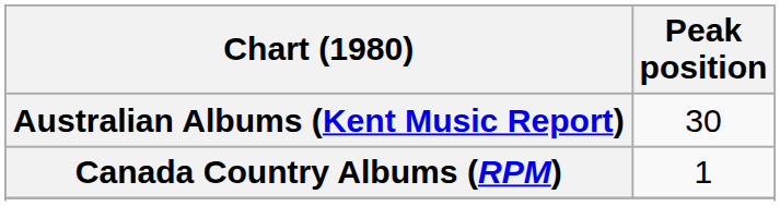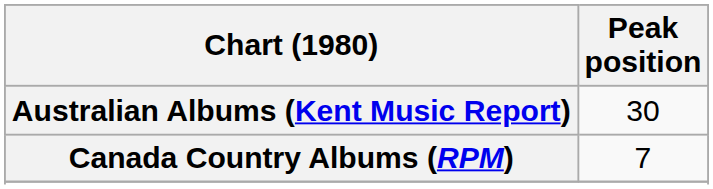 <table class="wikitable sortable plainrowheaders" style="text-align:center">
 <tr>
 <th scope="col">Chart (1980)</th>
 <th scope="col">Peak<br>position</th>
 </tr>
 <tr>
 <th scope="row">Australian Albums (<a href='#'>Kent Music Report</a>)</th>
 <td align="center">30</td>
 </tr>
 <tr>
 <th scope="row">Canada Country Albums (<em><a href='#'>RPM</a></em>)</th>
-<td align="center">1</td>
+<td align="center">7</td>
 </tr>
 <tr>
 </tr>
 <tr>
 </tr>
 <tr>
 </tr>
 <tr>
 </tr>
 </table>
